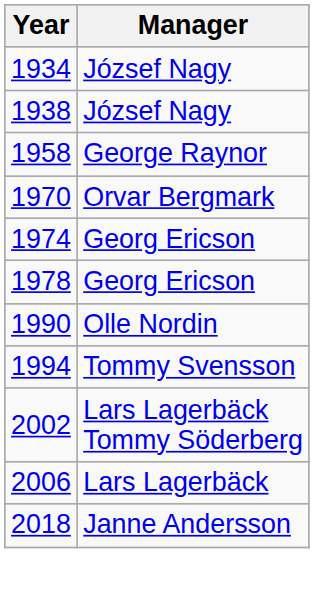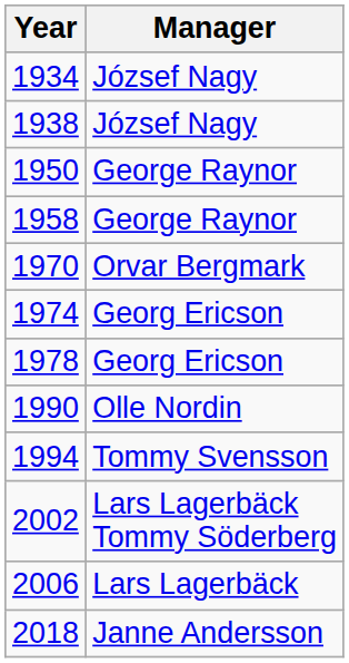 <table class="wikitable">
 <tr>
 <th>Year</th>
 <th>Manager</th>
 </tr>
 <tr>
 <td align=center><a href='#'>1934</a></td>
 <td> <a href='#'>József Nagy</a></td>
 </tr>
 <tr>
 <td align=center><a href='#'>1938</a></td>
 <td> <a href='#'>József Nagy</a></td>
+</tr>
+<tr>
+<td align=center><a href='#'>1950</a></td>
+<td> <a href='#'>George Raynor</a></td>
 </tr>
 <tr>
 <td align=center><a href='#'>1958</a></td>
 <td> <a href='#'>George Raynor</a></td>
 </tr>
 <tr>
 <td align=center><a href='#'>1970</a></td>
 <td> <a href='#'>Orvar Bergmark</a></td>
 </tr>
 <tr>
 <td align=center><a href='#'>1974</a></td>
 <td> <a href='#'>Georg Ericson</a></td>
 </tr>
 <tr>
 <td align=center><a href='#'>1978</a></td>
 <td> <a href='#'>Georg Ericson</a></td>
 </tr>
 <tr>
 <td align=center><a href='#'>1990</a></td>
 <td> <a href='#'>Olle Nordin</a></td>
 </tr>
 <tr>
 <td align=center><a href='#'>1994</a></td>
 <td> <a href='#'>Tommy Svensson</a></td>
 </tr>
 <tr>
 <td align=center><a href='#'>2002</a></td>
 <td> <a href='#'>Lars Lagerbäck</a> <br>  <a href='#'>Tommy Söderberg</a></td>
 </tr>
 <tr>
 <td align=center><a href='#'>2006</a></td>
 <td> <a href='#'>Lars Lagerbäck</a></td>
 </tr>
 <tr>
 <td align=center><a href='#'>2018</a></td>
 <td> <a href='#'>Janne Andersson</a></td>
 </tr>
 </table>
